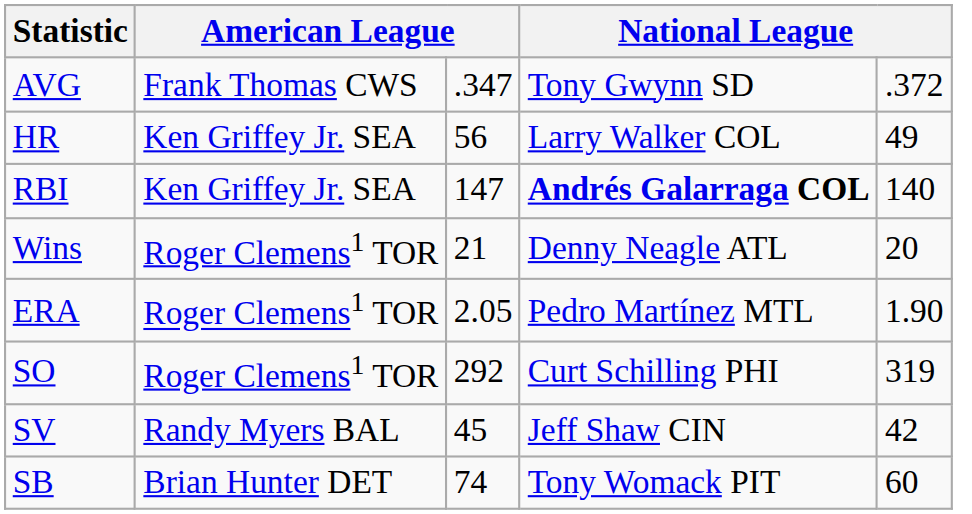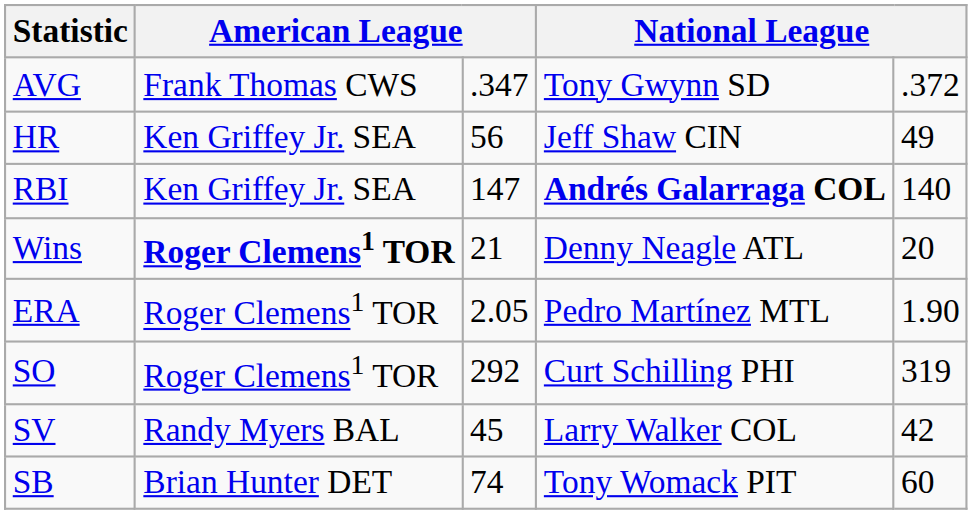 <table class="wikitable">
 <tr>
 <th>Statistic</th>
 <th colspan=2><a href='#'>American League</a></th>
 <th colspan=2><a href='#'>National League</a></th>
 </tr>
 <tr>
 <td><a href='#'>AVG</a></td>
 <td><a href='#'>Frank Thomas</a> CWS</td>
 <td>.347</td>
 <td><a href='#'>Tony Gwynn</a> SD</td>
 <td>.372</td>
 </tr>
 <tr>
 <td><a href='#'>HR</a></td>
 <td><a href='#'>Ken Griffey Jr.</a> SEA</td>
 <td>56</td>
-<td><a href='#'>Larry Walker</a> COL</td>
+<td><a href='#'>Jeff Shaw</a> CIN</td>
 <td>49</td>
 </tr>
 <tr>
 <td><a href='#'>RBI</a></td>
 <td><a href='#'>Ken Griffey Jr.</a> SEA</td>
 <td>147</td>
 <td><strong><a href='#'>Andrés Galarraga</a> COL</strong></td>
 <td>140</td>
 </tr>
 <tr>
 <td><a href='#'>Wins</a></td>
-<td><a href='#'>Roger Clemens</a><sup>1</sup> TOR</td>
+<td><strong><a href='#'>Roger Clemens</a><sup>1</sup> TOR</strong></td>
 <td>21</td>
 <td><a href='#'>Denny Neagle</a> ATL</td>
 <td>20</td>
 </tr>
 <tr>
 <td><a href='#'>ERA</a></td>
 <td><a href='#'>Roger Clemens</a><sup>1</sup> TOR</td>
 <td>2.05</td>
 <td><a href='#'>Pedro Martínez</a> MTL</td>
 <td>1.90</td>
 </tr>
 <tr>
 <td><a href='#'>SO</a></td>
 <td><a href='#'>Roger Clemens</a><sup>1</sup> TOR</td>
 <td>292</td>
 <td><a href='#'>Curt Schilling</a> PHI</td>
 <td>319</td>
 </tr>
 <tr>
 <td><a href='#'>SV</a></td>
 <td><a href='#'>Randy Myers</a> BAL</td>
 <td>45</td>
-<td><a href='#'>Jeff Shaw</a> CIN</td>
+<td><a href='#'>Larry Walker</a> COL</td>
 <td>42</td>
 </tr>
 <tr>
 <td><a href='#'>SB</a></td>
 <td><a href='#'>Brian Hunter</a> DET</td>
 <td>74</td>
 <td><a href='#'>Tony Womack</a> PIT</td>
 <td>60</td>
 </tr>
 </table>
